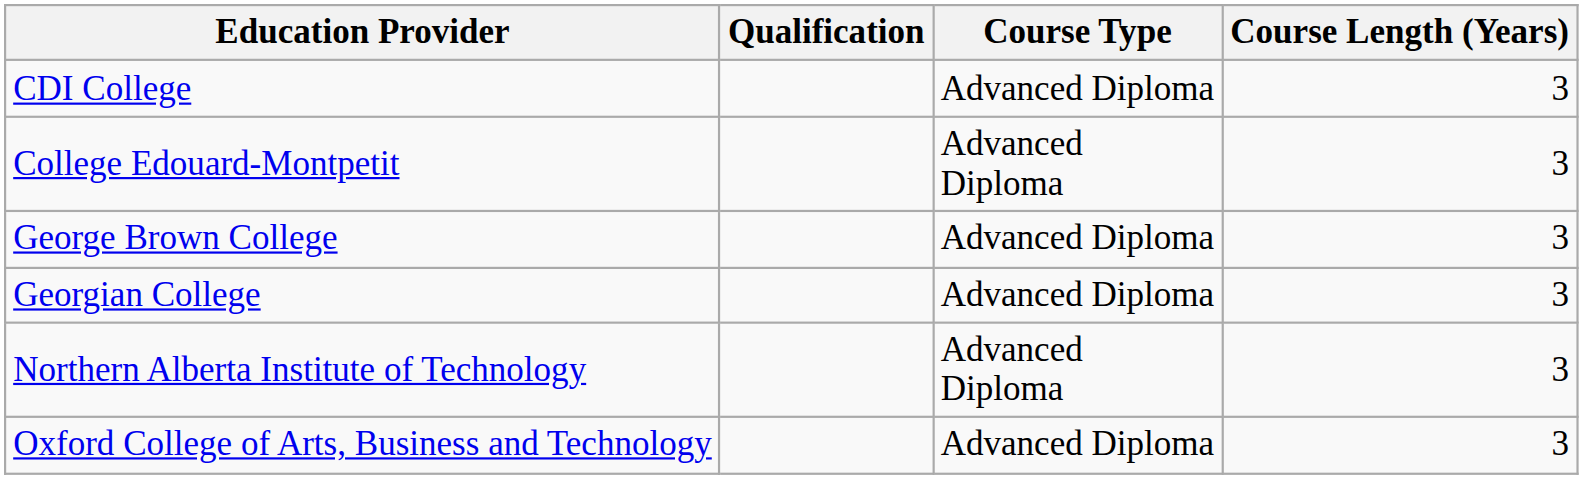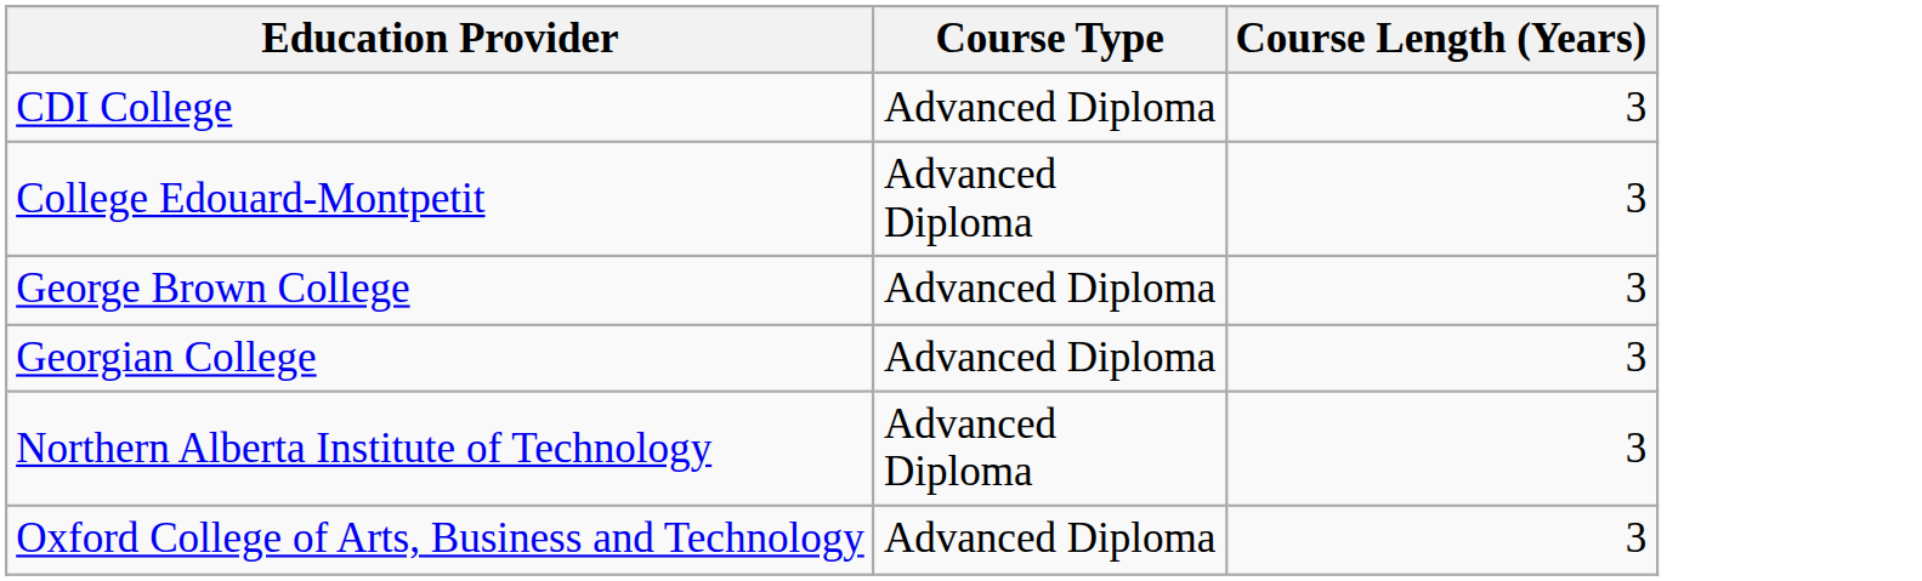 <table class="wikitable sortable plainrowheaders" style="text-align: right;">
 <tr>
 <th scope="col" data-sort-type="number">Education Provider</th>
-<th scope="col">Qualification</th>
 <th scope="col">Course Type</th>
 <th scope="col">Course Length (Years)</th>
 </tr>
 <tr>
 <td align=left><a href='#'>CDI College</a></td>
-<td align=left></td>
 <td align=left>Advanced Diploma</td>
 <td align=centre>3</td>
 </tr>
 <tr>
 <td align=left><a href='#'>College Edouard-Montpetit</a></td>
-<td align=left></td>
 <td align=left>Advanced<br>Diploma</td>
 <td align=centre>3</td>
 </tr>
 <tr>
 <td align=left><a href='#'>George Brown College</a></td>
-<td align=left></td>
 <td align=left>Advanced Diploma</td>
 <td align=centre>3</td>
 </tr>
 <tr>
 <td align=left><a href='#'>Georgian College</a></td>
-<td align=left></td>
 <td align=left>Advanced Diploma</td>
 <td align=centre>3</td>
 </tr>
 <tr>
 <td align=left><a href='#'>Northern Alberta Institute of Technology</a></td>
-<td align=left></td>
 <td align=left>Advanced<br>Diploma</td>
 <td align=centre>3</td>
 </tr>
 <tr>
 <td align=left><a href='#'>Oxford College of Arts, Business and Technology</a></td>
-<td align=left></td>
 <td align=left>Advanced Diploma</td>
 <td align=centre>3</td>
 </tr>
 </table>
